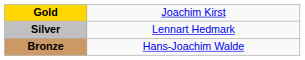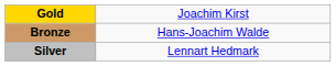 <table class="wikitable" style="text-align:center; " width="35%">
 <tr>
 <td bgcolor="gold"><strong>Gold</strong></td>
 <td><a href='#'>Joachim Kirst</a><br>  <small><em></em></small></td>
 </tr>
 <tr>
+<td bgcolor="CC9966"><strong>Bronze</strong></td>
+<td><a href='#'>Hans-Joachim Walde</a><br>  <small><em></em></small></td>
+</tr>
+<tr>
 <td bgcolor="silver"><strong>Silver</strong></td>
 <td><a href='#'>Lennart Hedmark</a><br>  <small><em></em></small></td>
 </tr>
-<tr>
-<td bgcolor="CC9966"><strong>Bronze</strong></td>
-<td><a href='#'>Hans-Joachim Walde</a><br>  <small><em></em></small></td>
-</tr>
 </table>
